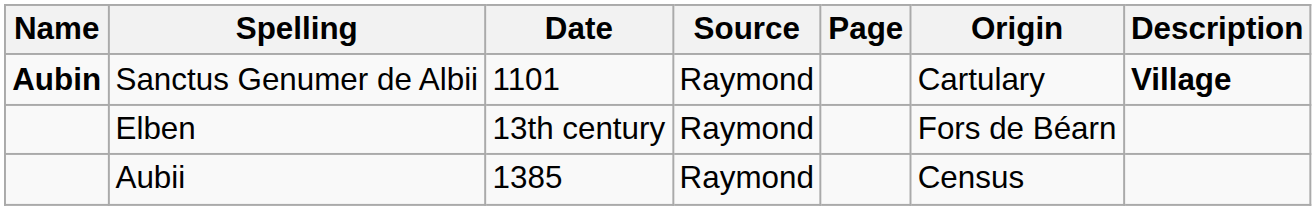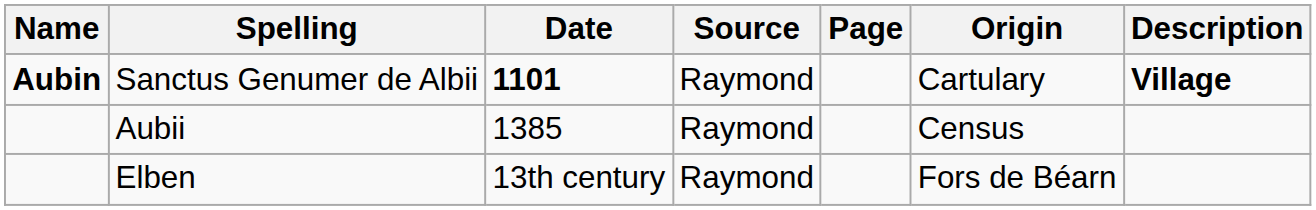 <table class="wikitable">
 <tr>
 <th>Name</th>
 <th>Spelling</th>
 <th>Date</th>
 <th>Source</th>
 <th>Page</th>
 <th>Origin</th>
 <th>Description</th>
 </tr>
 <tr>
 <td><strong>Aubin</strong></td>
 <td>Sanctus Genumer de Albii</td>
-<td>1101</td>
+<td><strong>1101</strong></td>
 <td>Raymond</td>
 <td></td>
 <td>Cartulary</td>
 <td><strong>Village</strong></td>
+</tr>
+<tr>
+<td></td>
+<td>Aubii</td>
+<td>1385</td>
+<td>Raymond</td>
+<td></td>
+<td>Census</td>
+<td></td>
 </tr>
 <tr>
 <td></td>
 <td>Elben</td>
 <td>13th century</td>
 <td>Raymond</td>
 <td></td>
 <td>Fors de Béarn</td>
 <td></td>
 </tr>
-<tr>
-<td></td>
-<td>Aubii</td>
-<td>1385</td>
-<td>Raymond</td>
-<td></td>
-<td>Census</td>
-<td></td>
-</tr>
 </table>
